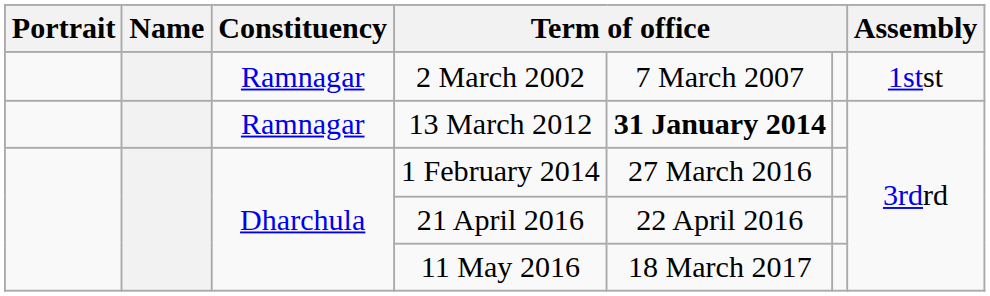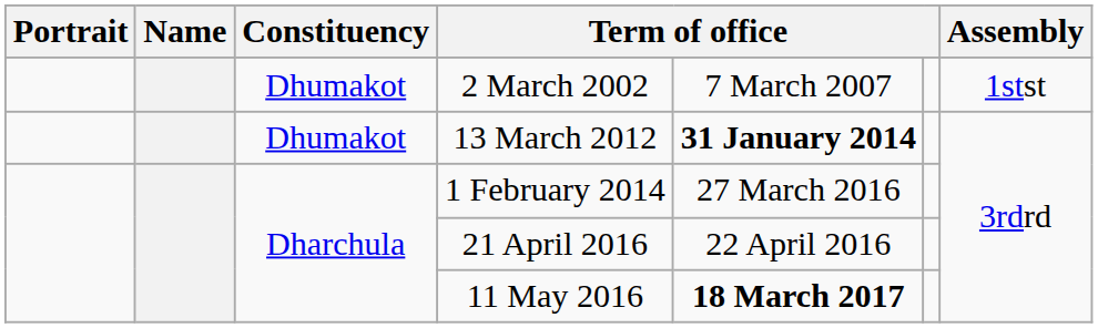 <table class="wikitable sortable" style="text-align:center">
 <tr>
 <th class="unsortable" scope="col">Portrait</th>
 <th scope="col" class="sortable">Name</th>
 <th scope="col">Constituency</th>
 <th colspan="3" scope="colgroup">Term of office</th>
 <th scope="col">Assembly</th>
 </tr>
 <tr align="center">
 <td></td>
 <th scope="row"></th>
-<td><a href='#'>Ramnagar</a></td>
+<td><a href='#'>Dhumakot</a></td>
 <td>2 March 2002</td>
 <td>7 March 2007</td>
 <td></td>
 <td><a href='#'>1st</a>st</td>
 </tr>
 <tr align="center">
 <td></td>
 <th scope="row"></th>
-<td><a href='#'>Ramnagar</a></td>
+<td><a href='#'>Dhumakot</a></td>
 <td>13 March 2012</td>
 <td><strong>31 January 2014</strong></td>
 <td></td>
 <td rowspan="4"><a href='#'>3rd</a>rd</td>
 </tr>
 <tr align="center">
 <td rowspan="5"></td>
 <th scope="row" rowspan="5"></th>
 <td rowspan="5"><a href='#'>Dharchula</a></td>
 <td>1 February 2014</td>
 <td>27 March 2016</td>
 <td></td>
 </tr>
 <tr align="center">
 <td>21 April 2016</td>
 <td>22 April 2016</td>
 <td></td>
 </tr>
 <tr align="center">
 <td>11 May 2016</td>
-<td>18 March 2017</td>
+<td><strong>18 March 2017</strong></td>
 <td></td>
 </tr>
 </table>
